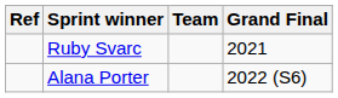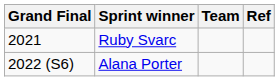 <table class="wikitable">
 <tr>
-<th>Ref</th>
+<th>Grand Final</th>
 <th>Sprint winner</th>
 <th>Team</th>
-<th>Grand Final</th>
+<th>Ref</th>
 </tr>
 <tr>
-<td></td>
+<td>2021</td>
 <td><a href='#'>Ruby Svarc</a></td>
 <td></td>
-<td>2021</td>
+<td></td>
 </tr>
 <tr>
-<td></td>
+<td>2022 (S6)</td>
 <td><a href='#'>Alana Porter</a></td>
 <td></td>
-<td>2022 (S6)</td>
+<td></td>
 </tr>
 </table>
